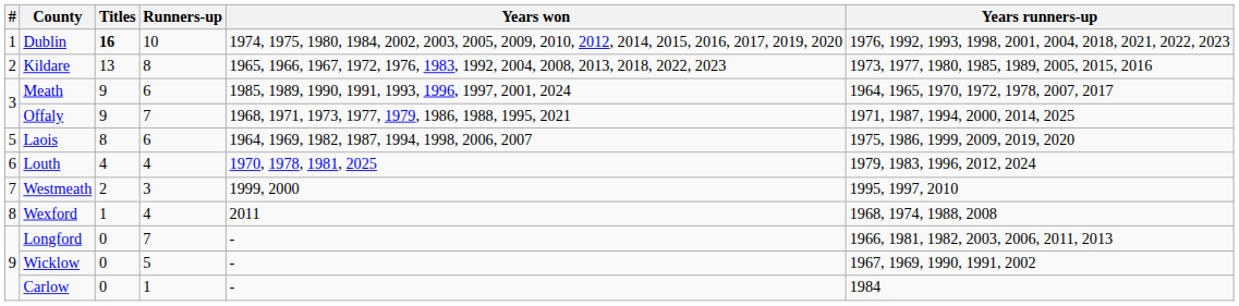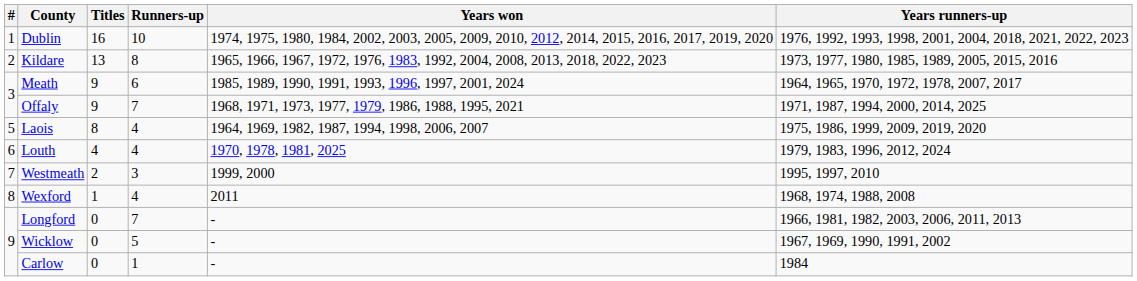 <table class="wikitable">
 <tr>
 <th>#</th>
 <th>County</th>
 <th>Titles</th>
 <th>Runners-up</th>
 <th>Years won</th>
 <th>Years runners-up</th>
 </tr>
 <tr>
 <td>1</td>
 <td><a href='#'>Dublin</a></td>
-<td><strong>16</strong></td>
+<td>16</td>
 <td>10</td>
 <td>1974, 1975, 1980, 1984, 2002, 2003, 2005, 2009, 2010, <a href='#'>2012</a>, 2014, 2015, 2016, 2017, 2019, 2020</td>
 <td>1976, 1992, 1993, 1998, 2001, 2004, 2018, 2021, 2022, 2023</td>
 </tr>
 <tr>
 <td>2</td>
 <td><a href='#'>Kildare</a></td>
 <td>13</td>
 <td>8</td>
 <td>1965, 1966, 1967, 1972, 1976, <a href='#'>1983</a>, 1992, 2004, 2008, 2013, 2018, 2022, 2023</td>
 <td>1973, 1977, 1980, 1985, 1989, 2005, 2015, 2016</td>
 </tr>
 <tr>
 <td rowspan=2>3</td>
 <td><a href='#'>Meath</a></td>
 <td>9</td>
 <td>6</td>
 <td>1985, 1989, 1990, 1991, 1993, <a href='#'>1996</a>, 1997, 2001, 2024</td>
 <td>1964, 1965, 1970, 1972, 1978, 2007, 2017</td>
 </tr>
 <tr>
 <td><a href='#'>Offaly</a></td>
 <td>9</td>
 <td>7</td>
 <td>1968, 1971, 1973, 1977, <a href='#'>1979</a>, 1986, 1988, 1995, 2021</td>
 <td>1971, 1987, 1994, 2000, 2014, 2025</td>
 </tr>
 <tr>
 <td>5</td>
 <td><a href='#'>Laois</a></td>
 <td>8</td>
-<td>6</td>
+<td>4</td>
 <td>1964, 1969, 1982, 1987, 1994, 1998, 2006, 2007</td>
 <td>1975, 1986, 1999, 2009, 2019, 2020</td>
 </tr>
 <tr>
 <td>6</td>
 <td><a href='#'>Louth</a></td>
 <td>4</td>
 <td>4</td>
 <td><a href='#'>1970</a>, <a href='#'>1978</a>, <a href='#'>1981</a>, <a href='#'>2025</a></td>
 <td>1979, 1983, 1996, 2012, 2024</td>
 </tr>
 <tr>
 <td>7</td>
 <td><a href='#'>Westmeath</a></td>
 <td>2</td>
 <td>3</td>
 <td>1999, 2000</td>
 <td>1995, 1997, 2010</td>
 </tr>
 <tr>
 <td>8</td>
 <td><a href='#'>Wexford</a></td>
 <td>1</td>
 <td>4</td>
 <td>2011</td>
 <td>1968, 1974, 1988, 2008</td>
 </tr>
 <tr>
 <td rowspan=3>9</td>
 <td><a href='#'>Longford</a></td>
 <td>0</td>
 <td>7</td>
 <td>-</td>
 <td>1966, 1981, 1982, 2003, 2006, 2011, 2013</td>
 </tr>
 <tr>
 <td><a href='#'>Wicklow</a></td>
 <td>0</td>
 <td>5</td>
 <td>-</td>
 <td>1967, 1969, 1990, 1991, 2002</td>
 </tr>
 <tr>
 <td><a href='#'>Carlow</a></td>
 <td>0</td>
 <td>1</td>
 <td>-</td>
 <td>1984</td>
 </tr>
 </table>
